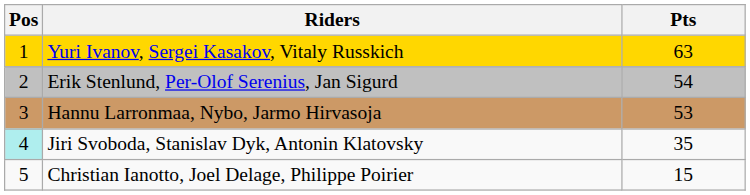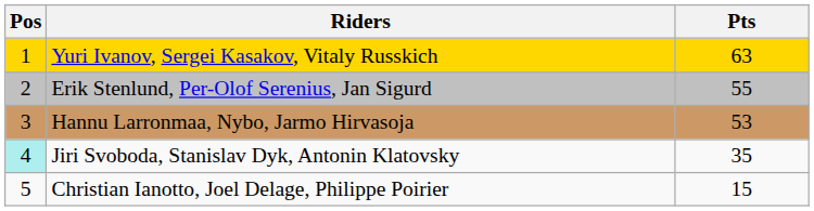 <table class="wikitable" style="font-size: 100%">
 <tr>
 <th width=20>Pos</th>
 <th width=500>Riders</th>
 <th width=100>Pts</th>
 </tr>
 <tr align=center style="background-color: gold;">
 <td>1</td>
 <td align="left"> <a href='#'>Yuri Ivanov</a>, <a href='#'>Sergei Kasakov</a>, Vitaly Russkich</td>
 <td>63</td>
 </tr>
 <tr align=center style="background-color: silver;">
 <td>2</td>
 <td align="left"> Erik Stenlund, <a href='#'>Per-Olof Serenius</a>, Jan Sigurd</td>
-<td>54</td>
+<td>55</td>
 </tr>
 <tr align=center style="background-color: #cc9966;">
 <td>3</td>
 <td align="left"> Hannu Larronmaa, Nybo, Jarmo Hirvasoja</td>
 <td>53</td>
 </tr>
 <tr align=center>
 <td style="background: paleturquoise;">4</td>
 <td align="left"> Jiri Svoboda, Stanislav Dyk, Antonin Klatovsky</td>
 <td>35</td>
 </tr>
 <tr align=center>
 <td>5</td>
 <td align="left"> Christian Ianotto, Joel Delage, Philippe Poirier</td>
 <td>15</td>
 </tr>
 </table>
